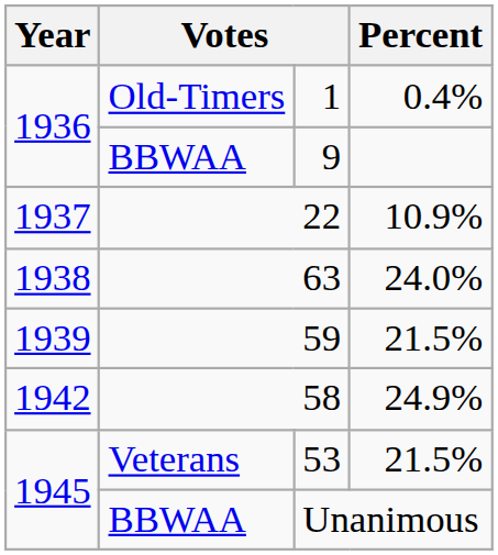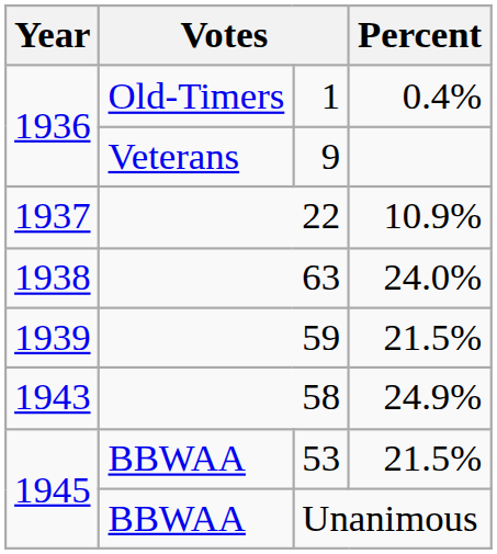 <table class="wikitable">
 <tr>
 <th>Year</th>
 <th colspan=2>Votes</th>
 <th>Percent</th>
 </tr>
 <tr>
 <td rowspan=2><a href='#'>1936</a></td>
 <td><a href='#'>Old-Timers</a></td>
 <td align=right>1</td>
 <td align=right>0.4%</td>
 </tr>
 <tr>
-<td><a href='#'>BBWAA</a></td>
+<td><a href='#'>Veterans</a></td>
 <td align=right>9</td>
 <td></td>
 </tr>
 <tr>
 <td><a href='#'>1937</a></td>
 <td colspan=2 align=right>22</td>
 <td align=right>10.9%</td>
 </tr>
 <tr>
 <td><a href='#'>1938</a></td>
 <td colspan=2 align=right>63</td>
 <td align=right>24.0%</td>
 </tr>
 <tr>
 <td><a href='#'>1939</a></td>
 <td colspan=2 align=right>59</td>
 <td align=right>21.5%</td>
 </tr>
 <tr>
-<td><a href='#'>1942</a></td>
+<td><a href='#'>1943</a></td>
 <td colspan=2 align=right>58</td>
 <td align=right>24.9%</td>
 </tr>
 <tr>
 <td rowspan=2><a href='#'>1945</a></td>
-<td><a href='#'>Veterans</a></td>
+<td><a href='#'>BBWAA</a></td>
 <td align=right>53</td>
 <td align=right>21.5%</td>
 </tr>
 <tr>
 <td><a href='#'>BBWAA</a></td>
 <td colspan=2>Unanimous</td>
 </tr>
 </table>
